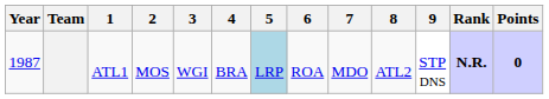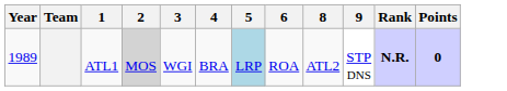 <table class="wikitable" style="text-align:center; font-size:95%">
 <tr>
 <th>Year</th>
 <th>Team</th>
 <th>1</th>
 <th>2</th>
 <th>3</th>
 <th>4</th>
 <th>5</th>
 <th>6</th>
-<th>7</th>
 <th>8</th>
 <th>9</th>
 <th>Rank</th>
 <th>Points</th>
 </tr>
 <tr>
-<td><a href='#'>1987</a></td>
+<td><a href='#'>1989</a></td>
 <th></th>
 <td> <br> <a href='#'>ATL1</a></td>
-<td> <br> <a href='#'>MOS</a></td>
+<td style="background: lightgrey;"> <br> <a href='#'>MOS</a></td>
 <td> <br> <a href='#'>WGI</a></td>
 <td> <br> <a href='#'>BRA</a></td>
 <td style="background: lightblue;"> <br> <a href='#'>LRP</a></td>
 <td> <br> <a href='#'>ROA</a></td>
-<td> <br> <a href='#'>MDO</a></td>
 <td> <br> <a href='#'>ATL2</a></td>
 <td style="background-color:#FFFFFF"> <br> <a href='#'>STP</a><br><small>DNS</small></td>
 <th style="background-color:#CFCFFF">N.R.</th>
 <th style="background-color:#CFCFFF">0</th>
 </tr>
 </table>
